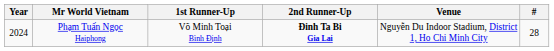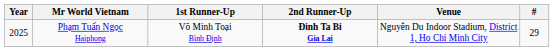 <table class="wikitable" style="font-size: 85%; text-align:center;">
 <tr>
 <th width="035">Year</th>
 <th width="160">Mr World Vietnam</th>
 <th width="160">1st Runner-Up</th>
 <th width="160">2nd Runner-Up</th>
 <th width="200">Venue</th>
 <th width="035">#</th>
 </tr>
 <tr>
-<td>2024</td>
+<td>2025</td>
 <td><a href='#'>Phạm Tuấn Ngọc</a><br><small><a href='#'>Haiphong</a></small></td>
 <td>Võ Minh Toại<br><small><a href='#'>Bình Định</a></small></td>
 <td><strong>Đinh Ta Bi<br><small><a href='#'>Gia Lai</a></small></strong></td>
 <td>Nguyễn Du Indoor Stadium, <a href='#'>District 1, Ho Chi Minh City</a></td>
-<td>28</td>
+<td>29</td>
 </tr>
 </table>
